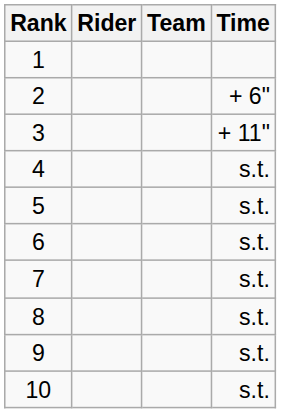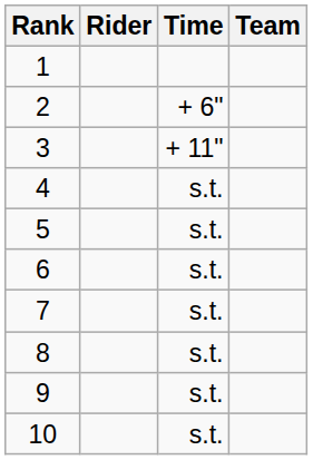 <table class="wikitable" style="font-size:95%;">
 <tr>
 <th>Rank</th>
 <th>Rider</th>
+<th>Time</th>
 <th>Team</th>
-<th>Time</th>
 </tr>
 <tr>
 <td align=center>1</td>
 <td></td>
+<td align="right"></td>
 <td></td>
-<td align="right"></td>
 </tr>
 <tr>
 <td align=center>2</td>
 <td></td>
+<td align="right">+ 6"</td>
 <td></td>
-<td align="right">+ 6"</td>
 </tr>
 <tr>
 <td align=center>3</td>
 <td> </td>
+<td align="right">+ 11"</td>
 <td></td>
-<td align="right">+ 11"</td>
 </tr>
 <tr>
 <td align=center>4</td>
 <td></td>
+<td align="right">s.t.</td>
 <td></td>
-<td align="right">s.t.</td>
 </tr>
 <tr>
 <td align=center>5</td>
 <td></td>
+<td align="right">s.t.</td>
 <td></td>
-<td align="right">s.t.</td>
 </tr>
 <tr>
 <td align=center>6</td>
 <td></td>
+<td align="right">s.t.</td>
 <td></td>
-<td align="right">s.t.</td>
 </tr>
 <tr>
 <td align=center>7</td>
 <td></td>
+<td align="right">s.t.</td>
 <td></td>
-<td align="right">s.t.</td>
 </tr>
 <tr>
 <td align=center>8</td>
 <td></td>
+<td align="right">s.t.</td>
 <td></td>
-<td align="right">s.t.</td>
 </tr>
 <tr>
 <td align=center>9</td>
 <td></td>
+<td align="right">s.t.</td>
 <td></td>
-<td align="right">s.t.</td>
 </tr>
 <tr>
 <td align=center>10</td>
 <td></td>
+<td align="right">s.t.</td>
 <td></td>
-<td align="right">s.t.</td>
 </tr>
 </table>
